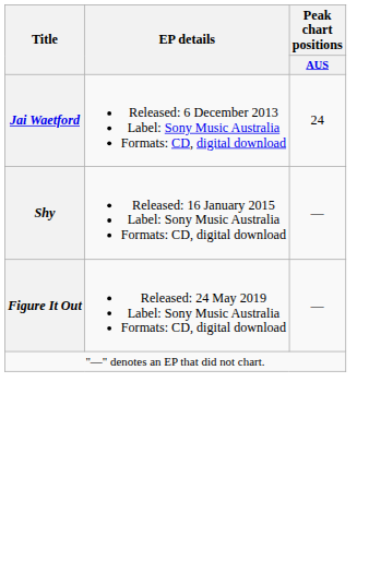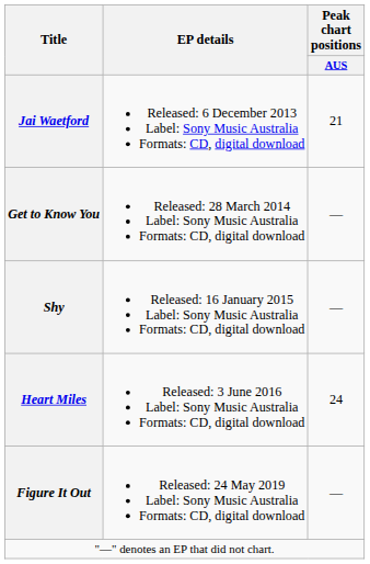 <table class="wikitable plainrowheaders" style="text-align:center;">
 <tr>
 <th scope="col" rowspan="2">Title</th>
 <th scope="col" rowspan="2">EP details</th>
 <th scope="col" colspan="1">Peak chart positions</th>
 </tr>
 <tr>
 <th scope="col" style="width:3em;font-size:85%;"><a href='#'>AUS</a><br></th>
 </tr>
 <tr>
 <th scope="row"><em><a href='#'>Jai Waetford</a></em></th>
 <td><br><ul><li>Released: 6 December 2013</li><li>Label: <a href='#'>Sony Music Australia</a></li><li>Formats: <a href='#'>CD</a>, <a href='#'>digital download</a></li></ul></td>
-<td>24</td>
+<td>21</td>
+</tr>
+<tr>
+<th scope="row"><em>Get to Know You</em></th>
+<td><br><ul><li>Released: 28 March 2014</li><li>Label: Sony Music Australia</li><li>Formats: CD, digital download</li></ul></td>
+<td>—</td>
 </tr>
 <tr>
 <th scope="row"><em>Shy</em></th>
 <td><br><ul><li>Released: 16 January 2015</li><li>Label: Sony Music Australia</li><li>Formats: CD, digital download</li></ul></td>
 <td>—</td>
+</tr>
+<tr>
+<th scope="row"><em><a href='#'>Heart Miles</a></em></th>
+<td><br><ul><li>Released: 3 June 2016</li><li>Label: Sony Music Australia</li><li>Formats: CD, digital download</li></ul></td>
+<td>24</td>
 </tr>
 <tr>
 <th scope="row"><em>Figure It Out</em></th>
 <td><br><ul><li>Released: 24 May 2019</li><li>Label: Sony Music Australia</li><li>Formats: CD, digital download</li></ul></td>
 <td>—</td>
 </tr>
 <tr>
 <td colspan="3" style="font-size:90%">"—" denotes an EP that did not chart.</td>
 </tr>
 </table>
